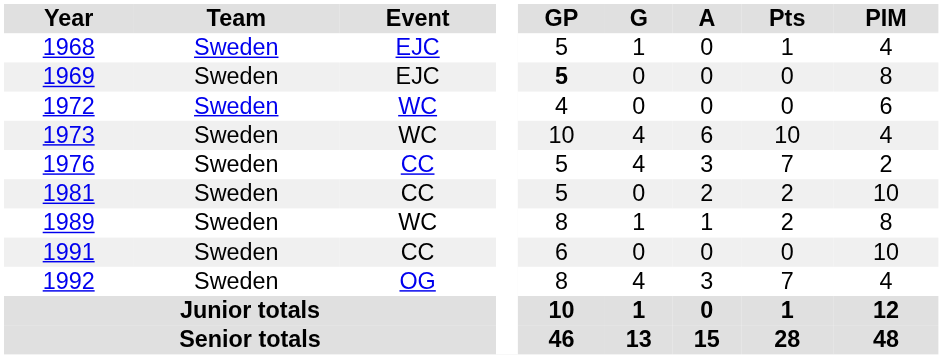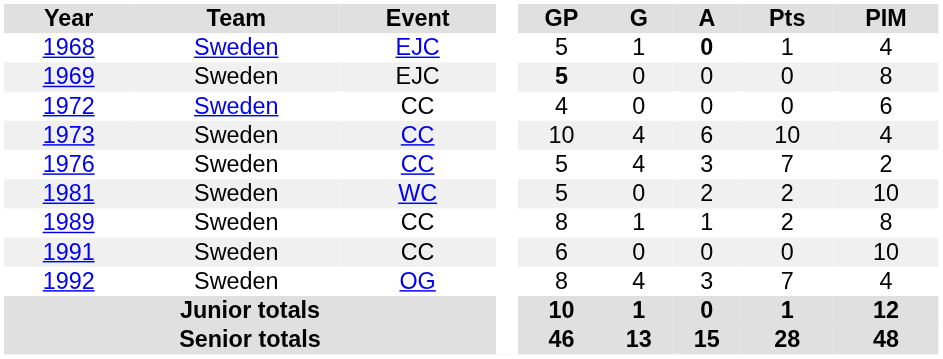 <table border="0" cellpadding="1" cellspacing="0" style="text-align:center; width:40em">
 <tr ALIGN="centre" bgcolor="#e0e0e0">
 <th>Year</th>
 <th>Team</th>
 <th>Event</th>
 <th rowspan="99" bgcolor="#ffffff"> </th>
 <th>GP</th>
 <th>G</th>
 <th>A</th>
 <th>Pts</th>
 <th>PIM</th>
 </tr>
 <tr>
 <td><a href='#'>1968</a></td>
 <td><a href='#'>Sweden</a></td>
 <td><a href='#'>EJC</a></td>
 <td>5</td>
 <td>1</td>
-<td>0</td>
+<td><strong>0</strong></td>
 <td>1</td>
 <td>4</td>
 </tr>
 <tr bgcolor="#f0f0f0">
 <td><a href='#'>1969</a></td>
 <td>Sweden</td>
 <td>EJC</td>
 <td><strong>5</strong></td>
 <td>0</td>
 <td>0</td>
 <td>0</td>
 <td>8</td>
 </tr>
 <tr>
 <td><a href='#'>1972</a></td>
 <td><a href='#'>Sweden</a></td>
-<td><a href='#'>WC</a></td>
+<td>CC</td>
 <td>4</td>
 <td>0</td>
 <td>0</td>
 <td>0</td>
 <td>6</td>
 </tr>
 <tr bgcolor="#f0f0f0">
 <td><a href='#'>1973</a></td>
 <td>Sweden</td>
-<td>WC</td>
+<td><a href='#'>CC</a></td>
 <td>10</td>
 <td>4</td>
 <td>6</td>
 <td>10</td>
 <td>4</td>
 </tr>
 <tr>
 <td><a href='#'>1976</a></td>
 <td>Sweden</td>
 <td><a href='#'>CC</a></td>
 <td>5</td>
 <td>4</td>
 <td>3</td>
 <td>7</td>
 <td>2</td>
 </tr>
 <tr bgcolor="#f0f0f0">
 <td><a href='#'>1981</a></td>
 <td>Sweden</td>
-<td>CC</td>
+<td><a href='#'>WC</a></td>
 <td>5</td>
 <td>0</td>
 <td>2</td>
 <td>2</td>
 <td>10</td>
 </tr>
 <tr>
 <td><a href='#'>1989</a></td>
 <td>Sweden</td>
-<td>WC</td>
+<td>CC</td>
 <td>8</td>
 <td>1</td>
 <td>1</td>
 <td>2</td>
 <td>8</td>
 </tr>
 <tr bgcolor="#f0f0f0">
 <td><a href='#'>1991</a></td>
 <td>Sweden</td>
 <td>CC</td>
 <td>6</td>
 <td>0</td>
 <td>0</td>
 <td>0</td>
 <td>10</td>
 </tr>
 <tr>
 <td><a href='#'>1992</a></td>
 <td>Sweden</td>
 <td><a href='#'>OG</a></td>
 <td>8</td>
 <td>4</td>
 <td>3</td>
 <td>7</td>
 <td>4</td>
 </tr>
 <tr bgcolor="#e0e0e0">
 <th colspan=3>Junior totals</th>
 <th>10</th>
 <th>1</th>
 <th>0</th>
 <th>1</th>
 <th>12</th>
 </tr>
 <tr bgcolor="#e0e0e0">
 <th colspan=3>Senior totals</th>
 <th>46</th>
 <th>13</th>
 <th>15</th>
 <th>28</th>
 <th>48</th>
 </tr>
 </table>
